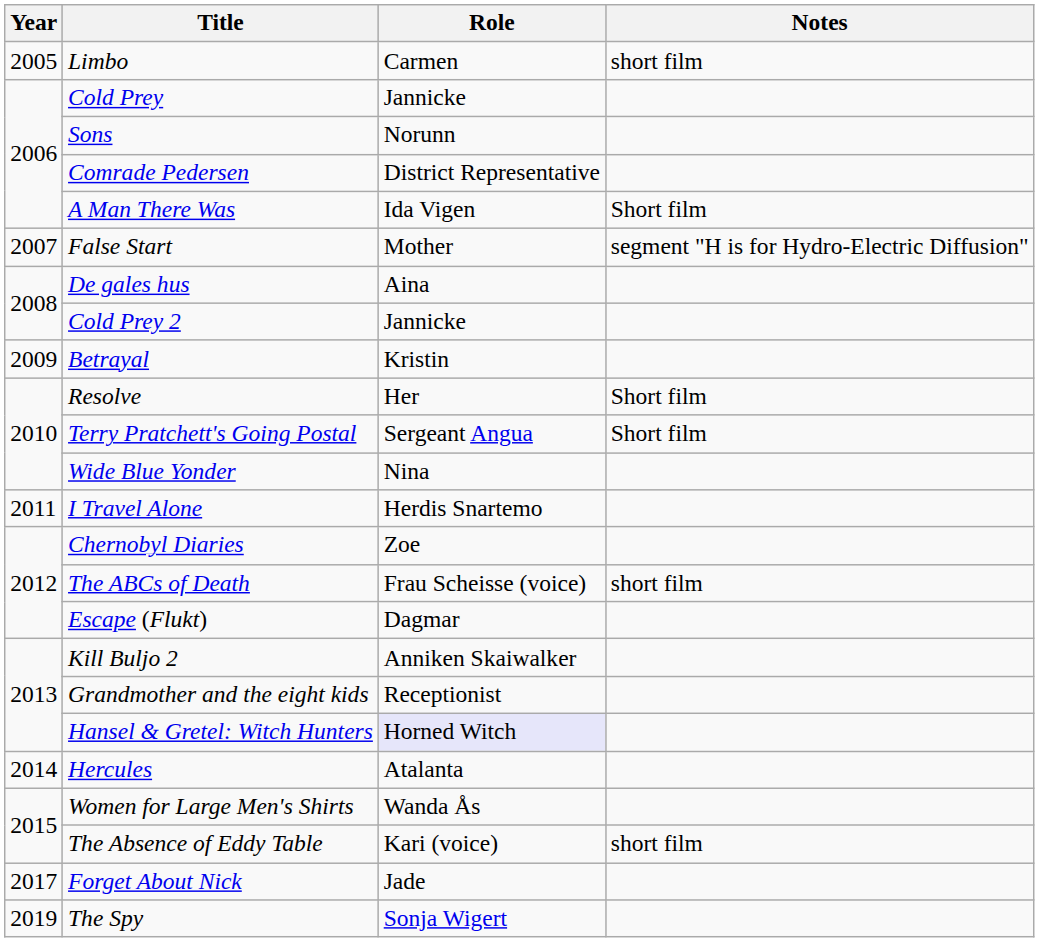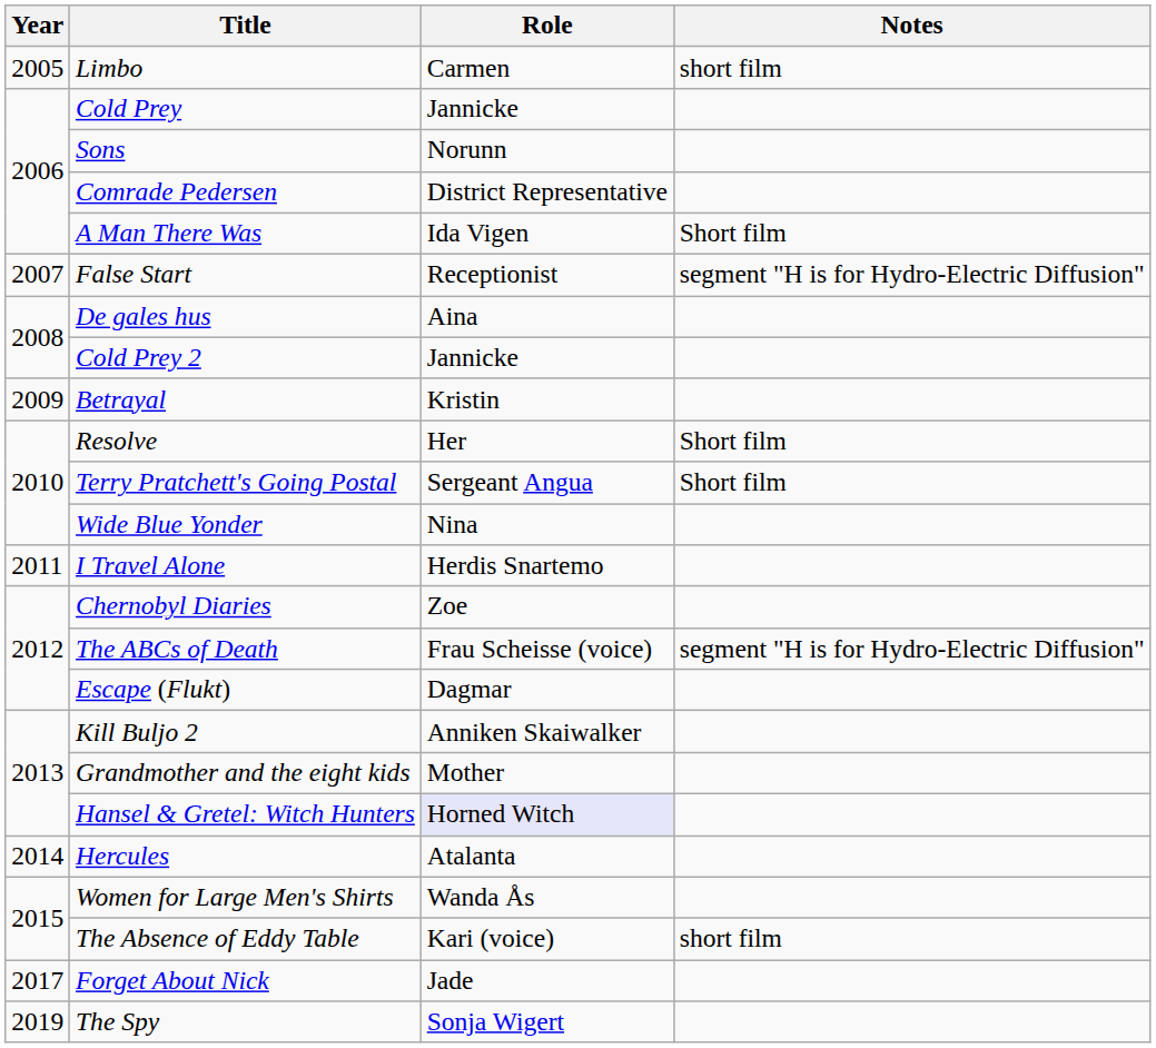 <table class="wikitable sortable">
 <tr>
 <th>Year</th>
 <th>Title</th>
 <th>Role</th>
 <th class=unsortable>Notes</th>
 </tr>
 <tr>
 <td>2005</td>
 <td><em>Limbo</em></td>
 <td>Carmen</td>
 <td>short film</td>
 </tr>
 <tr>
 <td rowspan=4>2006</td>
 <td><em><a href='#'>Cold Prey</a></em></td>
 <td>Jannicke</td>
 <td></td>
 </tr>
 <tr>
 <td><em><a href='#'>Sons</a></em></td>
 <td>Norunn</td>
 <td></td>
 </tr>
 <tr>
 <td><em><a href='#'>Comrade Pedersen</a></em></td>
 <td>District Representative</td>
 <td></td>
 </tr>
 <tr>
 <td><em><a href='#'>A Man There Was</a></em></td>
 <td>Ida Vigen</td>
 <td>Short film</td>
 </tr>
 <tr>
 <td>2007</td>
 <td><em>False Start</em></td>
-<td>Mother</td>
+<td>Receptionist</td>
 <td>segment "H is for Hydro-Electric Diffusion"</td>
 </tr>
 <tr>
 <td rowspan=2>2008</td>
 <td><em><a href='#'>De gales hus</a></em></td>
 <td>Aina</td>
 <td></td>
 </tr>
 <tr>
 <td><em><a href='#'>Cold Prey 2</a></em></td>
 <td>Jannicke</td>
 <td></td>
 </tr>
 <tr>
 <td>2009</td>
 <td><em><a href='#'>Betrayal</a></em></td>
 <td>Kristin</td>
 <td></td>
 </tr>
 <tr>
 <td rowspan=3>2010</td>
 <td><em>Resolve</em></td>
 <td>Her</td>
 <td>Short film</td>
 </tr>
 <tr>
 <td><em><a href='#'>Terry Pratchett's Going Postal</a></em></td>
 <td>Sergeant <a href='#'>Angua</a></td>
 <td>Short film</td>
 </tr>
 <tr>
 <td><em><a href='#'>Wide Blue Yonder</a></em></td>
 <td>Nina</td>
 <td></td>
 </tr>
 <tr>
 <td>2011</td>
 <td><em><a href='#'>I Travel Alone</a></em></td>
 <td>Herdis Snartemo</td>
 <td></td>
 </tr>
 <tr>
 <td rowspan=3>2012</td>
 <td><em><a href='#'>Chernobyl Diaries</a></em></td>
 <td>Zoe</td>
 <td></td>
 </tr>
 <tr>
 <td><em><a href='#'>The ABCs of Death</a></em></td>
 <td>Frau Scheisse (voice)</td>
-<td>short film</td>
+<td>segment "H is for Hydro-Electric Diffusion"</td>
 </tr>
 <tr>
 <td><em><a href='#'>Escape</a></em> (<em>Flukt</em>)</td>
 <td>Dagmar</td>
 <td></td>
 </tr>
 <tr>
 <td rowspan=3>2013</td>
 <td><em>Kill Buljo 2</em></td>
 <td>Anniken Skaiwalker</td>
 <td></td>
 </tr>
 <tr>
 <td><em>Grandmother and the eight kids</em></td>
-<td>Receptionist</td>
+<td>Mother</td>
 <td></td>
 </tr>
 <tr>
 <td><em><a href='#'>Hansel & Gretel: Witch Hunters</a></em></td>
 <td style="background: lavender;">Horned Witch</td>
 <td></td>
 </tr>
 <tr>
 <td>2014</td>
 <td><em><a href='#'>Hercules</a></em></td>
 <td>Atalanta</td>
 <td></td>
 </tr>
 <tr>
 <td rowspan=2>2015</td>
 <td><em>Women for Large Men's Shirts</em></td>
 <td>Wanda Ås</td>
 <td></td>
 </tr>
 <tr>
 <td><em>The Absence of Eddy Table</em></td>
 <td>Kari (voice)</td>
 <td>short film</td>
 </tr>
 <tr>
 <td>2017</td>
 <td><em><a href='#'>Forget About Nick</a></em></td>
 <td>Jade</td>
 <td></td>
 </tr>
 <tr>
 <td>2019</td>
 <td><em>The Spy</em></td>
 <td><a href='#'>Sonja Wigert</a></td>
 <td></td>
 </tr>
 </table>
